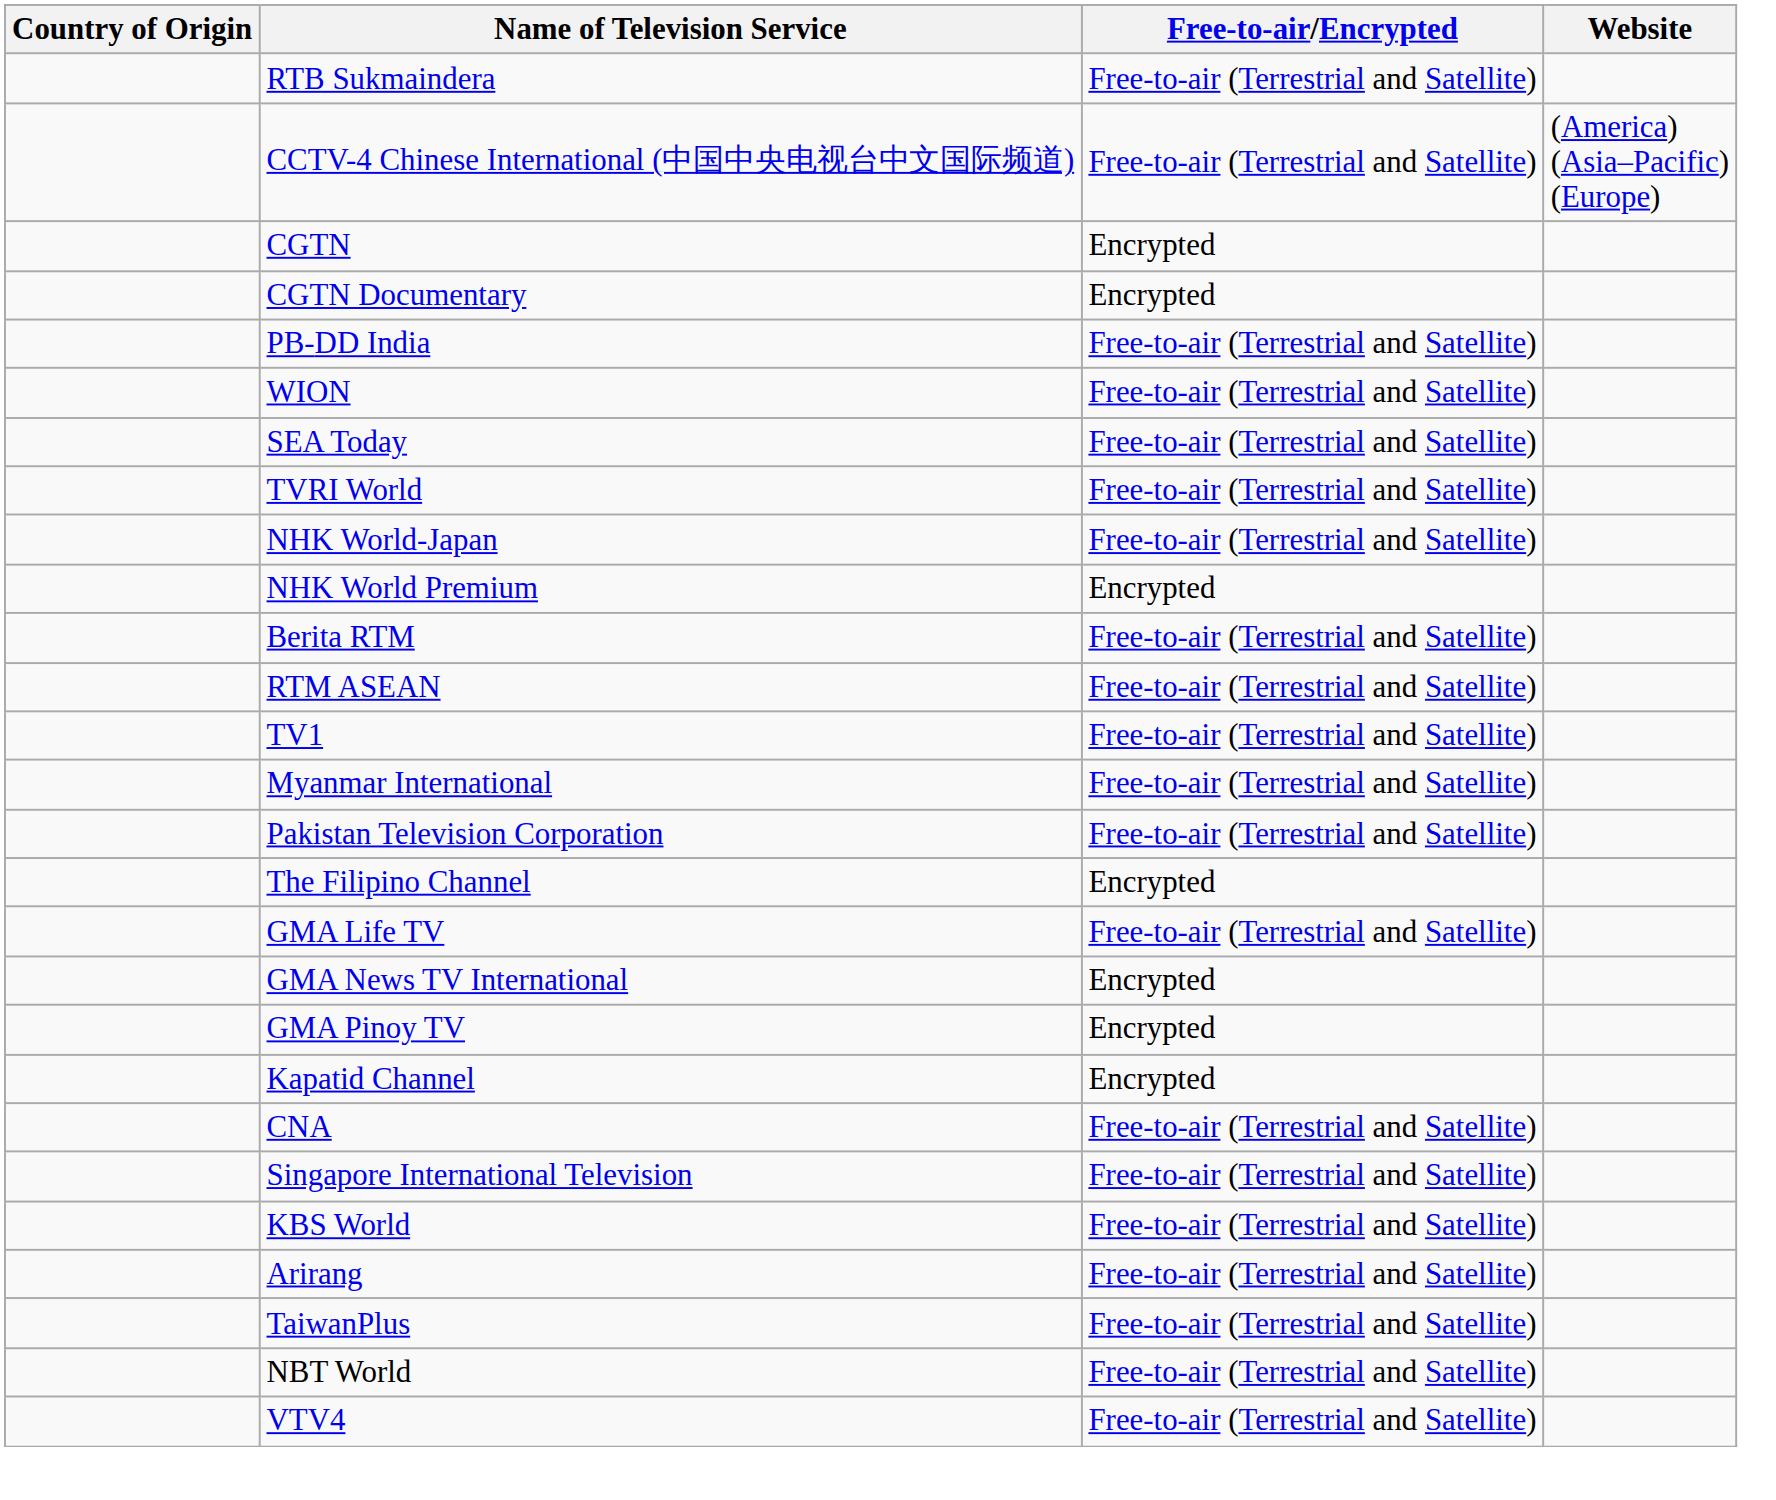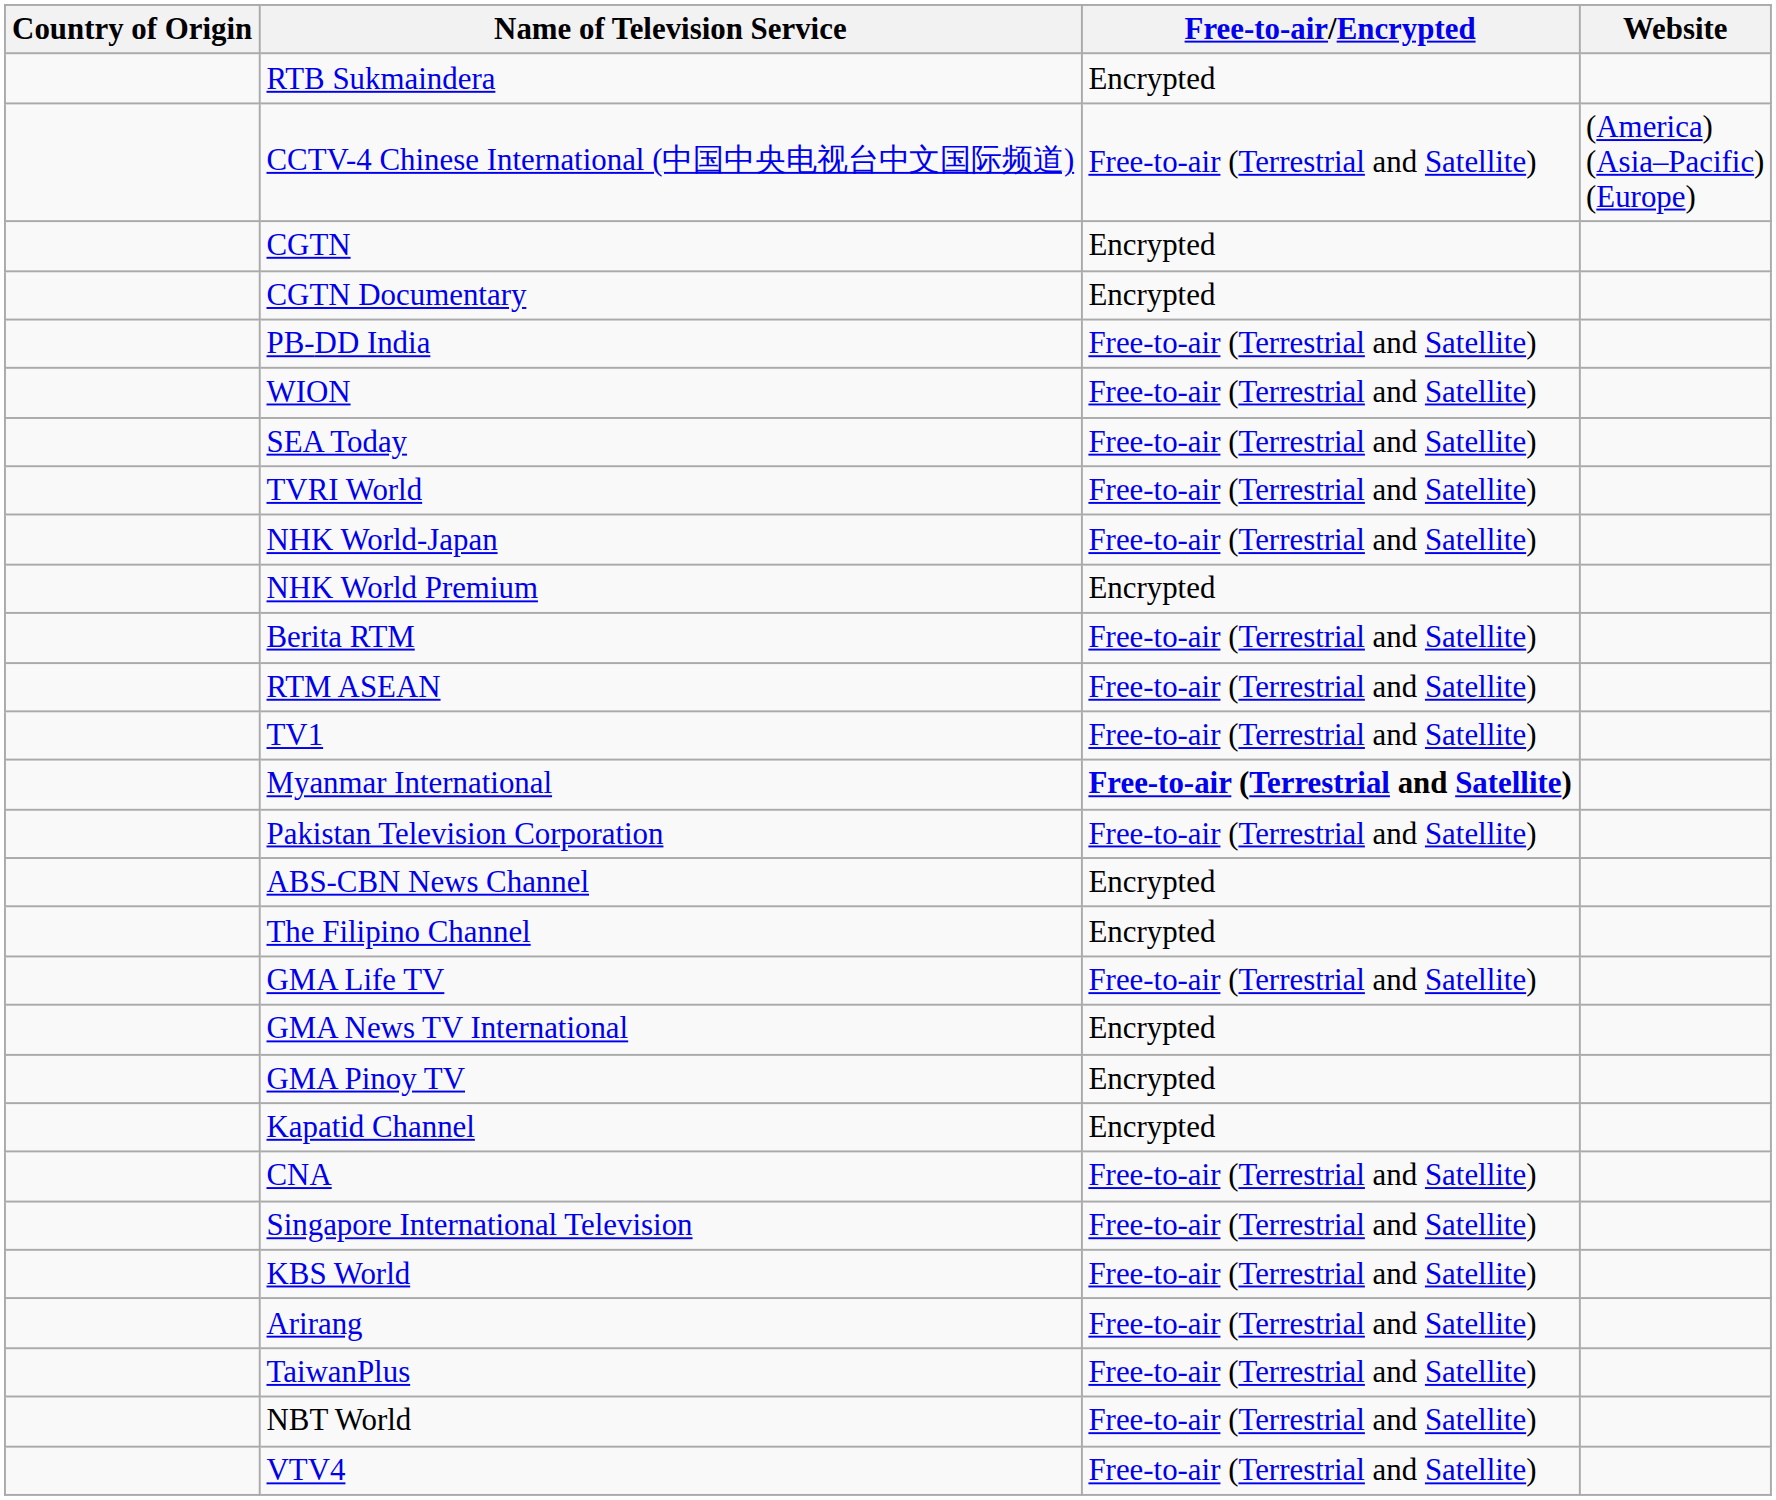 <table class="wikitable">
 <tr>
 <th>Country of Origin</th>
 <th>Name of Television Service</th>
 <th><a href='#'>Free-to-air</a>/<a href='#'>Encrypted</a></th>
 <th>Website</th>
 </tr>
 <tr>
 <td></td>
 <td><a href='#'>RTB Sukmaindera</a></td>
-<td><a href='#'>Free-to-air</a> (<a href='#'>Terrestrial</a> and <a href='#'>Satellite</a>)</td>
+<td>Encrypted</td>
 <td></td>
 </tr>
 <tr>
 <td></td>
 <td><a href='#'>CCTV-4 Chinese International (中国中央电视台中文国际频道)</a></td>
 <td><a href='#'>Free-to-air</a> (<a href='#'>Terrestrial</a> and <a href='#'>Satellite</a>)</td>
 <td> (<a href='#'>America</a>)<br> (<a href='#'>Asia–Pacific</a>)<br> (<a href='#'>Europe</a>)</td>
 </tr>
 <tr>
 <td></td>
 <td><a href='#'>CGTN</a></td>
 <td>Encrypted</td>
 <td></td>
 </tr>
 <tr>
 <td></td>
 <td><a href='#'>CGTN Documentary</a></td>
 <td>Encrypted</td>
 <td></td>
 </tr>
 <tr>
 <td></td>
 <td><a href='#'>PB-</a><a href='#'>DD India</a></td>
 <td><a href='#'>Free-to-air</a> (<a href='#'>Terrestrial</a> and <a href='#'>Satellite</a>)</td>
 <td></td>
 </tr>
 <tr>
 <td></td>
 <td><a href='#'>WION</a></td>
 <td><a href='#'>Free-to-air</a> (<a href='#'>Terrestrial</a> and <a href='#'>Satellite</a>)</td>
 <td></td>
 </tr>
 <tr>
 <td></td>
 <td><a href='#'>SEA Today</a></td>
 <td><a href='#'>Free-to-air</a> (<a href='#'>Terrestrial</a> and <a href='#'>Satellite</a>)</td>
 <td></td>
 </tr>
 <tr>
 <td></td>
 <td><a href='#'>TVRI World</a></td>
 <td><a href='#'>Free-to-air</a> (<a href='#'>Terrestrial</a> and <a href='#'>Satellite</a>)</td>
 <td></td>
 </tr>
 <tr>
 <td></td>
 <td><a href='#'>NHK World-Japan</a></td>
 <td><a href='#'>Free-to-air</a> (<a href='#'>Terrestrial</a> and <a href='#'>Satellite</a>)</td>
 <td></td>
 </tr>
 <tr>
 <td></td>
 <td><a href='#'>NHK World Premium</a></td>
 <td>Encrypted</td>
 <td></td>
 </tr>
 <tr>
 <td></td>
 <td><a href='#'>Berita RTM</a></td>
 <td><a href='#'>Free-to-air</a> (<a href='#'>Terrestrial</a> and <a href='#'>Satellite</a>)</td>
 <td></td>
 </tr>
 <tr>
 <td></td>
 <td><a href='#'>RTM ASEAN</a></td>
 <td><a href='#'>Free-to-air</a> (<a href='#'>Terrestrial</a> and <a href='#'>Satellite</a>)</td>
 <td></td>
 </tr>
 <tr>
 <td></td>
 <td><a href='#'>TV1</a></td>
 <td><a href='#'>Free-to-air</a> (<a href='#'>Terrestrial</a> and <a href='#'>Satellite</a>)</td>
 <td></td>
 </tr>
 <tr>
 <td></td>
 <td><a href='#'>Myanmar International</a></td>
-<td><a href='#'>Free-to-air</a> (<a href='#'>Terrestrial</a> and <a href='#'>Satellite</a>)</td>
+<td><strong><a href='#'>Free-to-air</a> (<a href='#'>Terrestrial</a> and <a href='#'>Satellite</a>)</strong></td>
 <td></td>
 </tr>
 <tr>
 <td></td>
 <td><a href='#'>Pakistan Television Corporation</a></td>
 <td><a href='#'>Free-to-air</a> (<a href='#'>Terrestrial</a> and <a href='#'>Satellite</a>)</td>
+<td></td>
+</tr>
+<tr>
+<td></td>
+<td><a href='#'>ABS-CBN News Channel</a></td>
+<td>Encrypted</td>
 <td></td>
 </tr>
 <tr>
 <td></td>
 <td><a href='#'>The Filipino Channel</a></td>
 <td>Encrypted</td>
 <td></td>
 </tr>
 <tr>
 <td></td>
 <td><a href='#'>GMA Life TV</a></td>
 <td><a href='#'>Free-to-air</a> (<a href='#'>Terrestrial</a> and <a href='#'>Satellite</a>)</td>
 <td></td>
 </tr>
 <tr>
 <td></td>
 <td><a href='#'>GMA News TV International</a></td>
 <td>Encrypted</td>
 <td></td>
 </tr>
 <tr>
 <td></td>
 <td><a href='#'>GMA Pinoy TV</a></td>
 <td>Encrypted</td>
 <td></td>
 </tr>
 <tr>
 <td></td>
 <td><a href='#'>Kapatid Channel</a></td>
 <td>Encrypted</td>
 <td></td>
 </tr>
 <tr>
 <td></td>
 <td><a href='#'>CNA</a></td>
 <td><a href='#'>Free-to-air</a> (<a href='#'>Terrestrial</a> and <a href='#'>Satellite</a>)</td>
 <td></td>
 </tr>
 <tr>
 <td></td>
 <td><a href='#'>Singapore International Television</a></td>
 <td><a href='#'>Free-to-air</a> (<a href='#'>Terrestrial</a> and <a href='#'>Satellite</a>)</td>
 <td></td>
 </tr>
 <tr>
 <td></td>
 <td><a href='#'>KBS World</a></td>
 <td><a href='#'>Free-to-air</a> (<a href='#'>Terrestrial</a> and <a href='#'>Satellite</a>)</td>
 <td></td>
 </tr>
 <tr>
 <td></td>
 <td><a href='#'>Arirang</a></td>
 <td><a href='#'>Free-to-air</a> (<a href='#'>Terrestrial</a> and <a href='#'>Satellite</a>)</td>
 <td></td>
 </tr>
 <tr>
 <td></td>
 <td><a href='#'>TaiwanPlus</a></td>
 <td><a href='#'>Free-to-air</a> (<a href='#'>Terrestrial</a> and <a href='#'>Satellite</a>)</td>
 <td></td>
 </tr>
 <tr>
 <td></td>
 <td>NBT World</td>
 <td><a href='#'>Free-to-air</a> (<a href='#'>Terrestrial</a> and <a href='#'>Satellite</a>)</td>
 <td></td>
 </tr>
 <tr>
 <td></td>
 <td><a href='#'>VTV4</a></td>
 <td><a href='#'>Free-to-air</a> (<a href='#'>Terrestrial</a> and <a href='#'>Satellite</a>)</td>
 <td></td>
 </tr>
 </table>
